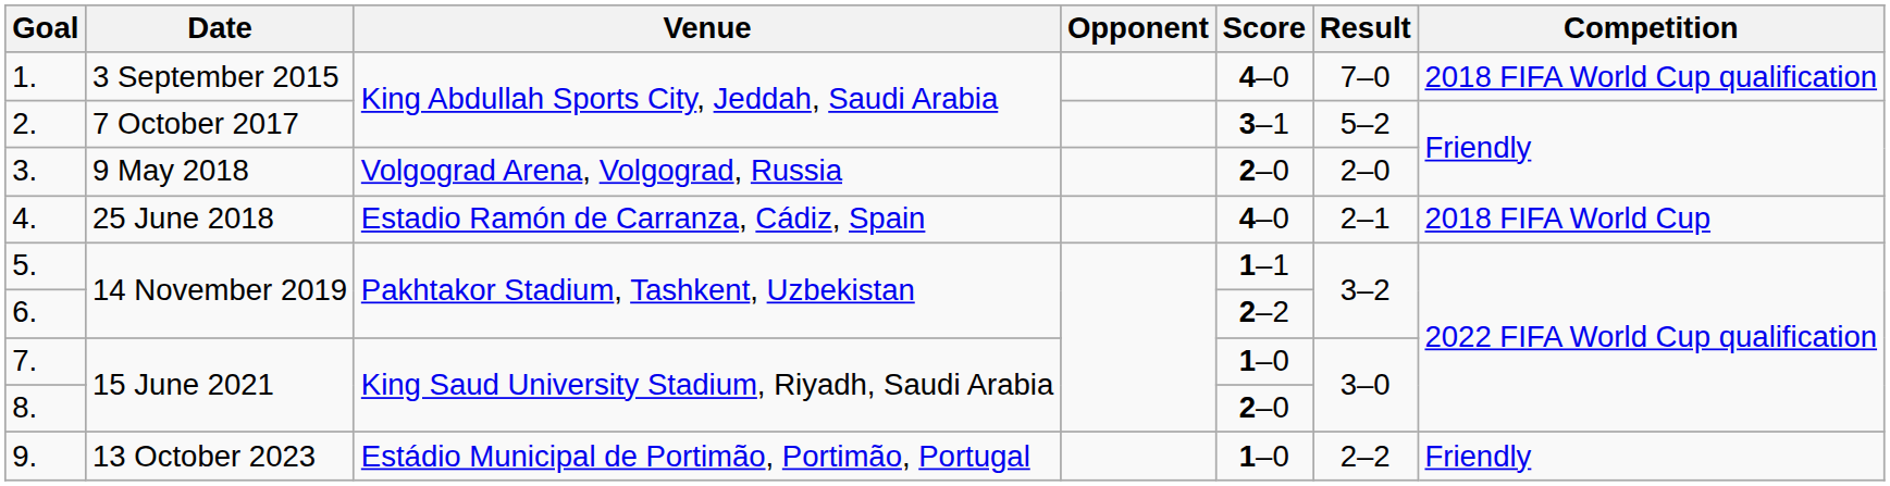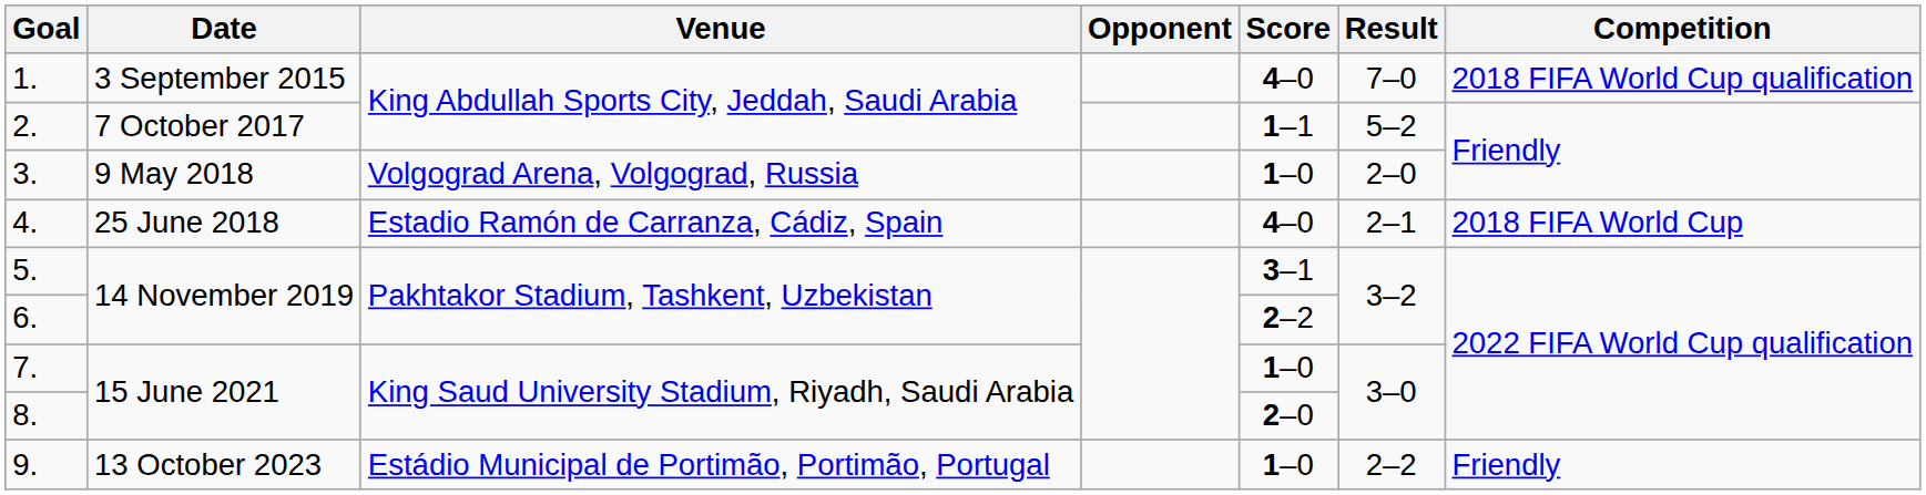 <table class="wikitable plainrowheaders sortable">
 <tr>
 <th>Goal</th>
 <th>Date</th>
 <th>Venue</th>
 <th>Opponent</th>
 <th>Score</th>
 <th>Result</th>
 <th>Competition</th>
 </tr>
 <tr>
 <td>1.</td>
 <td>3 September 2015</td>
 <td rowspan=2><a href='#'>King Abdullah Sports City</a>, <a href='#'>Jeddah</a>, <a href='#'>Saudi Arabia</a></td>
 <td></td>
 <td align=center><strong>4</strong>–0</td>
 <td align=center>7–0</td>
 <td><a href='#'>2018 FIFA World Cup qualification</a></td>
 </tr>
 <tr>
 <td>2.</td>
 <td>7 October 2017</td>
 <td></td>
-<td align=center><strong>3</strong>–1</td>
+<td align=center><strong>1</strong>–1</td>
 <td align=center>5–2</td>
 <td rowspan=2><a href='#'>Friendly</a></td>
 </tr>
 <tr>
 <td>3.</td>
 <td>9 May 2018</td>
 <td><a href='#'>Volgograd Arena</a>, <a href='#'>Volgograd</a>, <a href='#'>Russia</a></td>
 <td></td>
-<td align=center><strong>2</strong>–0</td>
+<td align=center><strong>1</strong>–0</td>
 <td align=center>2–0</td>
 </tr>
 <tr>
 <td>4.</td>
 <td>25 June 2018</td>
 <td><a href='#'>Estadio Ramón de Carranza</a>, <a href='#'>Cádiz</a>, <a href='#'>Spain</a></td>
 <td></td>
 <td align=center><strong>4</strong>–0</td>
 <td align=center>2–1</td>
 <td><a href='#'>2018 FIFA World Cup</a></td>
 </tr>
 <tr>
 <td>5.</td>
 <td rowspan=2>14 November 2019</td>
 <td rowspan=2><a href='#'>Pakhtakor Stadium</a>, <a href='#'>Tashkent</a>, <a href='#'>Uzbekistan</a></td>
 <td rowspan=4></td>
-<td align=center><strong>1</strong>–1</td>
+<td align=center><strong>3</strong>–1</td>
 <td rowspan=2 align=center>3–2</td>
 <td rowspan=4><a href='#'>2022 FIFA World Cup qualification</a></td>
 </tr>
 <tr>
 <td>6.</td>
 <td align=center><strong>2</strong>–2</td>
 </tr>
 <tr>
 <td>7.</td>
 <td rowspan=2>15 June 2021</td>
 <td rowspan=2><a href='#'>King Saud University Stadium</a>, Riyadh, Saudi Arabia</td>
 <td align=center><strong>1</strong>–0</td>
 <td rowspan=2 align=center>3–0</td>
 </tr>
 <tr>
 <td>8.</td>
 <td align=center><strong>2</strong>–0</td>
 </tr>
 <tr>
 <td>9.</td>
 <td>13 October 2023</td>
 <td><a href='#'>Estádio Municipal de Portimão</a>, <a href='#'>Portimão</a>, <a href='#'>Portugal</a></td>
 <td></td>
 <td align=center><strong>1</strong>–0</td>
 <td align=center>2–2</td>
 <td><a href='#'>Friendly</a></td>
 </tr>
 </table>
